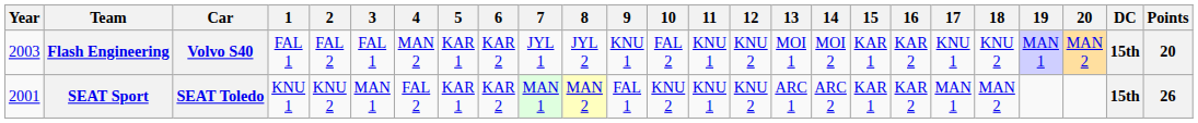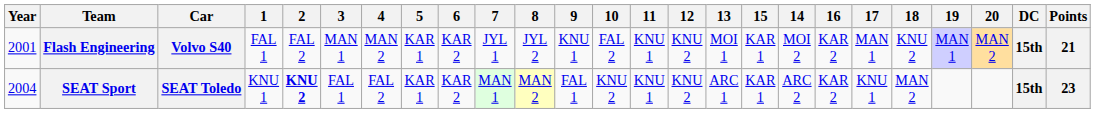 <table class="wikitable" style="text-align:center; font-size:85%">
 <tr>
 <th>Year</th>
 <th>Team</th>
 <th>Car</th>
 <th>1</th>
 <th>2</th>
 <th>3</th>
 <th>4</th>
 <th>5</th>
 <th>6</th>
 <th>7</th>
 <th>8</th>
 <th>9</th>
 <th>10</th>
 <th>11</th>
 <th>12</th>
 <th>13</th>
+<th>15</th>
 <th>14</th>
-<th>15</th>
 <th>16</th>
 <th>17</th>
 <th>18</th>
 <th>19</th>
 <th>20</th>
 <th>DC</th>
 <th>Points</th>
 </tr>
 <tr>
-<td><a href='#'>2003</a></td>
+<td><a href='#'>2001</a></td>
 <th nowrap><a href='#'>Flash Engineering</a></th>
 <th nowrap><a href='#'>Volvo S40</a></th>
 <td><a href='#'>FAL<br>1</a></td>
 <td><a href='#'>FAL<br>2</a></td>
-<td><a href='#'>FAL<br>1</a></td>
+<td><a href='#'>MAN<br>1</a></td>
 <td><a href='#'>MAN<br>2</a></td>
 <td><a href='#'>KAR<br>1</a></td>
 <td><a href='#'>KAR<br>2</a></td>
 <td><a href='#'>JYL<br>1</a></td>
 <td><a href='#'>JYL<br>2</a></td>
 <td><a href='#'>KNU<br>1</a></td>
 <td><a href='#'>FAL<br>2</a></td>
 <td><a href='#'>KNU<br>1</a></td>
 <td><a href='#'>KNU<br>2</a></td>
 <td><a href='#'>MOI<br>1</a></td>
+<td><a href='#'>KAR<br>1</a></td>
 <td><a href='#'>MOI<br>2</a></td>
-<td><a href='#'>KAR<br>1</a></td>
 <td><a href='#'>KAR<br>2</a></td>
-<td><a href='#'>KNU<br>1</a></td>
+<td><a href='#'>MAN<br>1</a></td>
 <td><a href='#'>KNU<br>2</a></td>
 <td style="background:#CFCFFF;"><a href='#'>MAN<br>1</a><br></td>
 <td style="background:#FFDF9F;"><a href='#'>MAN<br>2</a><br></td>
 <th>15th</th>
-<th>20</th>
+<th>21</th>
 </tr>
 <tr>
-<td><a href='#'>2001</a></td>
+<td><a href='#'>2004</a></td>
 <th nowrap><a href='#'>SEAT Sport</a></th>
 <th nowrap><a href='#'>SEAT Toledo</a></th>
 <td><a href='#'>KNU<br>1</a></td>
-<td><a href='#'>KNU<br>2</a></td>
-<td><a href='#'>MAN<br>1</a></td>
+<td><strong><a href='#'>KNU<br>2</a></strong></td>
+<td><a href='#'>FAL<br>1</a></td>
 <td><a href='#'>FAL<br>2</a></td>
 <td><a href='#'>KAR<br>1</a></td>
 <td><a href='#'>KAR<br>2</a></td>
 <td style="background:#DFFFDF;"><a href='#'>MAN<br>1</a><br></td>
 <td style="background:#FFFFBF;"><a href='#'>MAN<br>2</a><br></td>
 <td><a href='#'>FAL<br>1</a></td>
 <td><a href='#'>KNU<br>2</a></td>
 <td><a href='#'>KNU<br>1</a></td>
 <td><a href='#'>KNU<br>2</a></td>
 <td><a href='#'>ARC<br>1</a></td>
+<td><a href='#'>KAR<br>1</a></td>
 <td><a href='#'>ARC<br>2</a></td>
-<td><a href='#'>KAR<br>1</a></td>
 <td><a href='#'>KAR<br>2</a></td>
-<td><a href='#'>MAN<br>1</a></td>
+<td><a href='#'>KNU<br>1</a></td>
 <td><a href='#'>MAN<br>2</a></td>
 <td></td>
 <td></td>
 <th>15th</th>
-<th>26</th>
+<th>23</th>
 </tr>
 </table>
